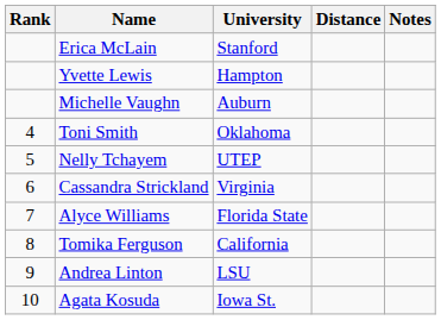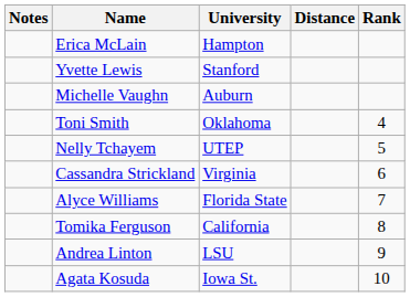 <table class="wikitable sortable" style="text-align:center">
 <tr>
-<th>Rank</th>
+<th>Notes</th>
 <th>Name</th>
 <th>University</th>
 <th>Distance</th>
-<th>Notes</th>
+<th>Rank</th>
 </tr>
 <tr>
 <td></td>
 <td align=left><a href='#'>Erica McLain</a></td>
-<td align=left><a href='#'>Stanford</a></td>
+<td align=left><a href='#'>Hampton</a></td>
 <td></td>
 <td></td>
 </tr>
 <tr>
 <td></td>
 <td align=left><a href='#'>Yvette Lewis</a></td>
-<td align=left><a href='#'>Hampton</a></td>
+<td align=left><a href='#'>Stanford</a></td>
 <td></td>
 <td></td>
 </tr>
 <tr>
 <td></td>
 <td align=left><a href='#'>Michelle Vaughn</a></td>
 <td align="left"><a href='#'>Auburn</a></td>
 <td></td>
 <td></td>
 </tr>
 <tr>
-<td>4</td>
+<td></td>
 <td align=left><a href='#'>Toni Smith</a></td>
 <td align=left><a href='#'>Oklahoma</a></td>
 <td></td>
-<td></td>
+<td>4</td>
 </tr>
 <tr>
-<td>5</td>
+<td></td>
 <td align=left><a href='#'>Nelly Tchayem</a> </td>
 <td align=left><a href='#'>UTEP</a></td>
 <td></td>
-<td></td>
+<td>5</td>
 </tr>
 <tr>
-<td>6</td>
+<td></td>
 <td align=left><a href='#'>Cassandra Strickland</a></td>
 <td align="left"><a href='#'>Virginia</a></td>
 <td></td>
-<td></td>
+<td>6</td>
 </tr>
 <tr>
-<td>7</td>
+<td></td>
 <td align=left><a href='#'>Alyce Williams</a></td>
 <td align="left"><a href='#'>Florida State</a></td>
 <td></td>
-<td></td>
+<td>7</td>
 </tr>
 <tr>
-<td>8</td>
+<td></td>
 <td align=left><a href='#'>Tomika Ferguson</a></td>
 <td align="left"><a href='#'>California</a></td>
 <td></td>
-<td></td>
+<td>8</td>
 </tr>
 <tr>
-<td>9</td>
+<td></td>
 <td align=left><a href='#'>Andrea Linton</a></td>
 <td align="left"><a href='#'>LSU</a></td>
 <td></td>
-<td></td>
+<td>9</td>
 </tr>
 <tr>
-<td>10</td>
+<td></td>
 <td align=left><a href='#'>Agata Kosuda</a></td>
 <td align="left"><a href='#'>Iowa St.</a></td>
 <td></td>
-<td></td>
+<td>10</td>
 </tr>
 </table>
